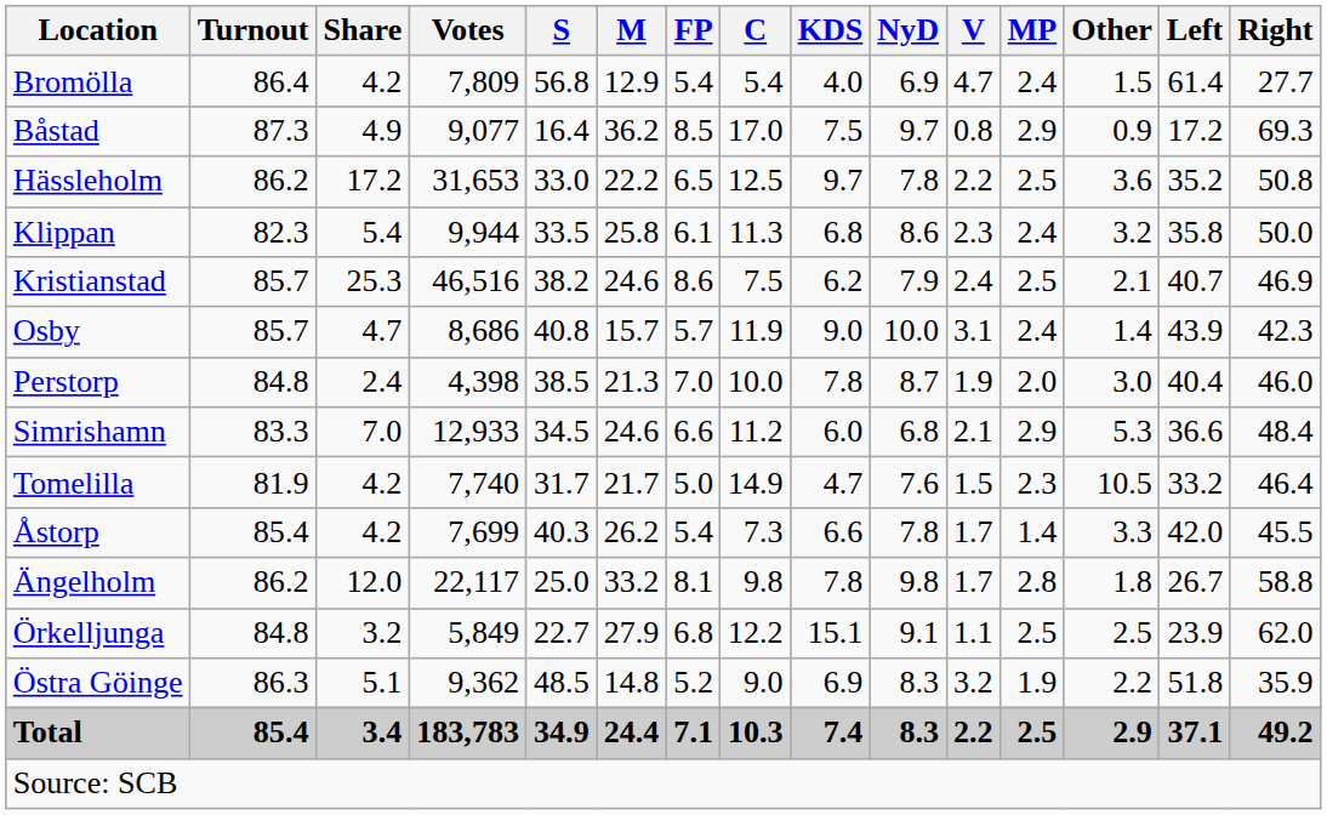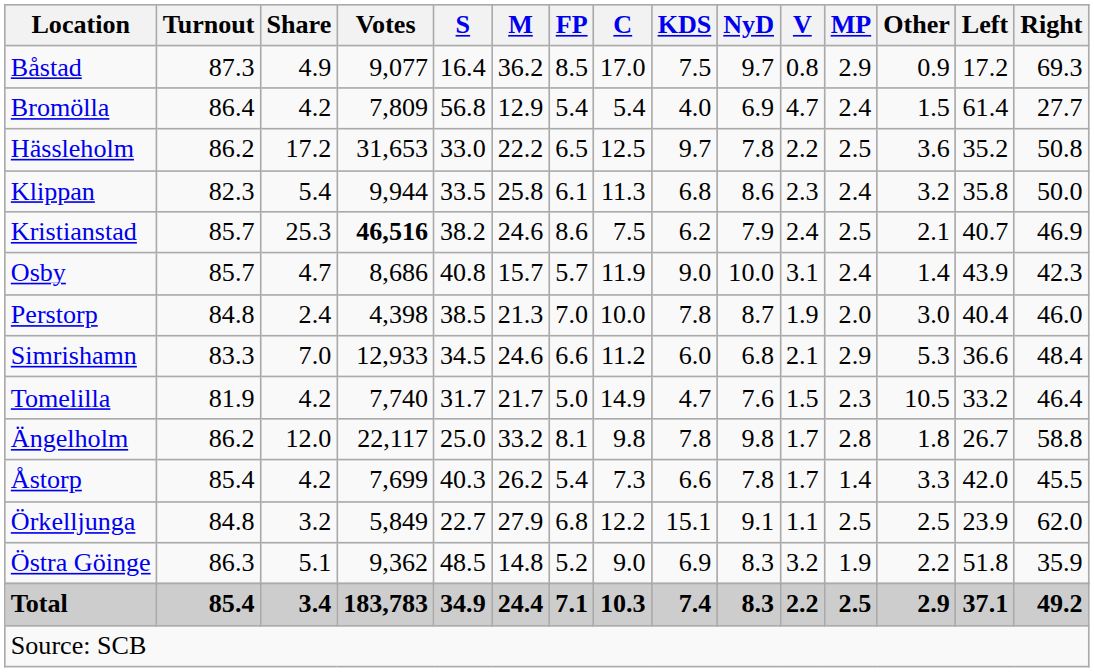 <table class="wikitable sortable" style=text-align:right>
 <tr>
 <th>Location</th>
 <th>Turnout</th>
 <th>Share</th>
 <th>Votes</th>
 <th><a href='#'>S</a></th>
 <th><a href='#'>M</a></th>
 <th><a href='#'>FP</a></th>
 <th><a href='#'>C</a></th>
 <th><a href='#'>KDS</a></th>
 <th><a href='#'>NyD</a></th>
 <th><a href='#'>V</a></th>
 <th><a href='#'>MP</a></th>
 <th>Other</th>
 <th>Left</th>
 <th>Right</th>
 </tr>
 <tr>
+<td align=left><a href='#'>Båstad</a></td>
+<td>87.3</td>
+<td>4.9</td>
+<td>9,077</td>
+<td>16.4</td>
+<td>36.2</td>
+<td>8.5</td>
+<td>17.0</td>
+<td>7.5</td>
+<td>9.7</td>
+<td>0.8</td>
+<td>2.9</td>
+<td>0.9</td>
+<td>17.2</td>
+<td>69.3</td>
+</tr>
+<tr>
 <td align=left><a href='#'>Bromölla</a></td>
 <td>86.4</td>
 <td>4.2</td>
 <td>7,809</td>
 <td>56.8</td>
 <td>12.9</td>
 <td>5.4</td>
 <td>5.4</td>
 <td>4.0</td>
 <td>6.9</td>
 <td>4.7</td>
 <td>2.4</td>
 <td>1.5</td>
 <td>61.4</td>
 <td>27.7</td>
-</tr>
-<tr>
-<td align=left><a href='#'>Båstad</a></td>
-<td>87.3</td>
-<td>4.9</td>
-<td>9,077</td>
-<td>16.4</td>
-<td>36.2</td>
-<td>8.5</td>
-<td>17.0</td>
-<td>7.5</td>
-<td>9.7</td>
-<td>0.8</td>
-<td>2.9</td>
-<td>0.9</td>
-<td>17.2</td>
-<td>69.3</td>
 </tr>
 <tr>
 <td align=left><a href='#'>Hässleholm</a></td>
 <td>86.2</td>
 <td>17.2</td>
 <td>31,653</td>
 <td>33.0</td>
 <td>22.2</td>
 <td>6.5</td>
 <td>12.5</td>
 <td>9.7</td>
 <td>7.8</td>
 <td>2.2</td>
 <td>2.5</td>
 <td>3.6</td>
 <td>35.2</td>
 <td>50.8</td>
 </tr>
 <tr>
 <td align=left><a href='#'>Klippan</a></td>
 <td>82.3</td>
 <td>5.4</td>
 <td>9,944</td>
 <td>33.5</td>
 <td>25.8</td>
 <td>6.1</td>
 <td>11.3</td>
 <td>6.8</td>
 <td>8.6</td>
 <td>2.3</td>
 <td>2.4</td>
 <td>3.2</td>
 <td>35.8</td>
 <td>50.0</td>
 </tr>
 <tr>
 <td align=left><a href='#'>Kristianstad</a></td>
 <td>85.7</td>
 <td>25.3</td>
-<td>46,516</td>
+<td><strong>46,516</strong></td>
 <td>38.2</td>
 <td>24.6</td>
 <td>8.6</td>
 <td>7.5</td>
 <td>6.2</td>
 <td>7.9</td>
 <td>2.4</td>
 <td>2.5</td>
 <td>2.1</td>
 <td>40.7</td>
 <td>46.9</td>
 </tr>
 <tr>
 <td align=left><a href='#'>Osby</a></td>
 <td>85.7</td>
 <td>4.7</td>
 <td>8,686</td>
 <td>40.8</td>
 <td>15.7</td>
 <td>5.7</td>
 <td>11.9</td>
 <td>9.0</td>
 <td>10.0</td>
 <td>3.1</td>
 <td>2.4</td>
 <td>1.4</td>
 <td>43.9</td>
 <td>42.3</td>
 </tr>
 <tr>
 <td align=left><a href='#'>Perstorp</a></td>
 <td>84.8</td>
 <td>2.4</td>
 <td>4,398</td>
 <td>38.5</td>
 <td>21.3</td>
 <td>7.0</td>
 <td>10.0</td>
 <td>7.8</td>
 <td>8.7</td>
 <td>1.9</td>
 <td>2.0</td>
 <td>3.0</td>
 <td>40.4</td>
 <td>46.0</td>
 </tr>
 <tr>
 <td align=left><a href='#'>Simrishamn</a></td>
 <td>83.3</td>
 <td>7.0</td>
 <td>12,933</td>
 <td>34.5</td>
 <td>24.6</td>
 <td>6.6</td>
 <td>11.2</td>
 <td>6.0</td>
 <td>6.8</td>
 <td>2.1</td>
 <td>2.9</td>
 <td>5.3</td>
 <td>36.6</td>
 <td>48.4</td>
 </tr>
 <tr>
 <td align=left><a href='#'>Tomelilla</a></td>
 <td>81.9</td>
 <td>4.2</td>
 <td>7,740</td>
 <td>31.7</td>
 <td>21.7</td>
 <td>5.0</td>
 <td>14.9</td>
 <td>4.7</td>
 <td>7.6</td>
 <td>1.5</td>
 <td>2.3</td>
 <td>10.5</td>
 <td>33.2</td>
 <td>46.4</td>
 </tr>
 <tr>
+<td align=left><a href='#'>Ängelholm</a></td>
+<td>86.2</td>
+<td>12.0</td>
+<td>22,117</td>
+<td>25.0</td>
+<td>33.2</td>
+<td>8.1</td>
+<td>9.8</td>
+<td>7.8</td>
+<td>9.8</td>
+<td>1.7</td>
+<td>2.8</td>
+<td>1.8</td>
+<td>26.7</td>
+<td>58.8</td>
+</tr>
+<tr>
 <td align=left><a href='#'>Åstorp</a></td>
 <td>85.4</td>
 <td>4.2</td>
 <td>7,699</td>
 <td>40.3</td>
 <td>26.2</td>
 <td>5.4</td>
 <td>7.3</td>
 <td>6.6</td>
 <td>7.8</td>
 <td>1.7</td>
 <td>1.4</td>
 <td>3.3</td>
 <td>42.0</td>
 <td>45.5</td>
-</tr>
-<tr>
-<td align=left><a href='#'>Ängelholm</a></td>
-<td>86.2</td>
-<td>12.0</td>
-<td>22,117</td>
-<td>25.0</td>
-<td>33.2</td>
-<td>8.1</td>
-<td>9.8</td>
-<td>7.8</td>
-<td>9.8</td>
-<td>1.7</td>
-<td>2.8</td>
-<td>1.8</td>
-<td>26.7</td>
-<td>58.8</td>
 </tr>
 <tr>
 <td align=left><a href='#'>Örkelljunga</a></td>
 <td>84.8</td>
 <td>3.2</td>
 <td>5,849</td>
 <td>22.7</td>
 <td>27.9</td>
 <td>6.8</td>
 <td>12.2</td>
 <td>15.1</td>
 <td>9.1</td>
 <td>1.1</td>
 <td>2.5</td>
 <td>2.5</td>
 <td>23.9</td>
 <td>62.0</td>
 </tr>
 <tr>
 <td align=left><a href='#'>Östra Göinge</a></td>
 <td>86.3</td>
 <td>5.1</td>
 <td>9,362</td>
 <td>48.5</td>
 <td>14.8</td>
 <td>5.2</td>
 <td>9.0</td>
 <td>6.9</td>
 <td>8.3</td>
 <td>3.2</td>
 <td>1.9</td>
 <td>2.2</td>
 <td>51.8</td>
 <td>35.9</td>
 </tr>
 <tr>
 </tr>
 <tr style="background:#CDCDCD;">
 <td align=left><strong>Total</strong></td>
 <td><strong>85.4</strong></td>
 <td><strong>3.4</strong></td>
 <td><strong>183,783</strong></td>
 <td><strong>34.9</strong></td>
 <td><strong>24.4</strong></td>
 <td><strong>7.1</strong></td>
 <td><strong>10.3</strong></td>
 <td><strong>7.4</strong></td>
 <td><strong>8.3</strong></td>
 <td><strong>2.2</strong></td>
 <td><strong>2.5</strong></td>
 <td><strong>2.9</strong></td>
 <td><strong>37.1</strong></td>
 <td><strong>49.2</strong></td>
 </tr>
 <tr>
 <td align=left colspan=15>Source: SCB </td>
 </tr>
 </table>
